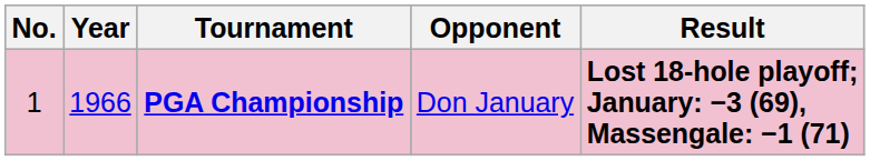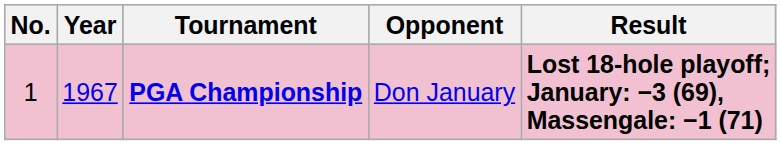 <table class="wikitable" style="font-size:95%;">
 <tr>
 <th>No.</th>
 <th>Year</th>
 <th>Tournament</th>
 <th>Opponent</th>
 <th>Result</th>
 </tr>
 <tr style="background:#F2C1D1;">
 <td align=center>1</td>
-<td><a href='#'>1966</a></td>
+<td><a href='#'>1967</a></td>
 <td><strong><a href='#'>PGA Championship</a></strong></td>
 <td> <a href='#'>Don January</a></td>
 <td><strong>Lost 18-hole playoff;<br>January: −3 (69),<br>Massengale: −1 (71)</strong></td>
 </tr>
 </table>
